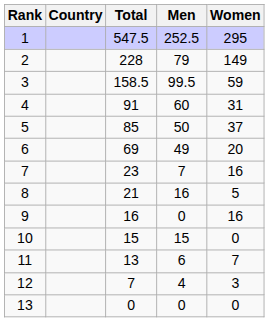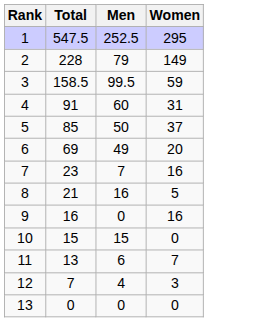 <table class=wikitable style="text-align:center;">
 <tr>
 <th>Rank</th>
-<th>Country</th>
 <th width=50>Total</th>
 <th width=50>Men</th>
 <th width=50>Women</th>
 </tr>
 <tr style="background-color:#ccccff">
 <td>1</td>
-<td align=left></td>
 <td>547.5</td>
 <td>252.5</td>
 <td>295</td>
 </tr>
 <tr>
 <td>2</td>
-<td align=left></td>
 <td>228</td>
 <td>79</td>
 <td>149</td>
 </tr>
 <tr>
 <td>3</td>
-<td align=left></td>
 <td>158.5</td>
 <td>99.5</td>
 <td>59</td>
 </tr>
 <tr>
 <td>4</td>
-<td align=left></td>
 <td>91</td>
 <td>60</td>
 <td>31</td>
 </tr>
 <tr>
 <td>5</td>
-<td align=left></td>
 <td>85</td>
 <td>50</td>
 <td>37</td>
 </tr>
 <tr>
 <td>6</td>
-<td align=left></td>
 <td>69</td>
 <td>49</td>
 <td>20</td>
 </tr>
 <tr>
 <td>7</td>
-<td align=left></td>
 <td>23</td>
 <td>7</td>
 <td>16</td>
 </tr>
 <tr>
 <td>8</td>
-<td align=left></td>
 <td>21</td>
 <td>16</td>
 <td>5</td>
 </tr>
 <tr>
 <td>9</td>
-<td align=left></td>
 <td>16</td>
 <td>0</td>
 <td>16</td>
 </tr>
 <tr>
 <td>10</td>
-<td align=left></td>
 <td>15</td>
 <td>15</td>
 <td>0</td>
 </tr>
 <tr>
 <td>11</td>
-<td align=left></td>
 <td>13</td>
 <td>6</td>
 <td>7</td>
 </tr>
 <tr>
 <td>12</td>
-<td align=left></td>
 <td>7</td>
 <td>4</td>
 <td>3</td>
 </tr>
 <tr>
 <td>13</td>
-<td align=left></td>
 <td>0</td>
 <td>0</td>
 <td>0</td>
 </tr>
 </table>
